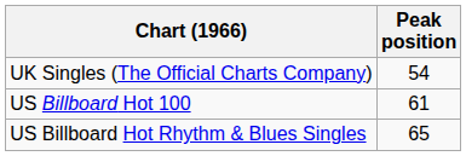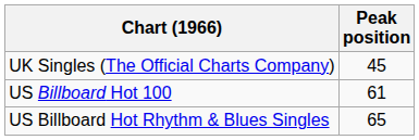 <table class="wikitable sortable">
 <tr>
 <th>Chart (1966)</th>
 <th>Peak<br>position</th>
 </tr>
 <tr>
 <td>UK Singles (<a href='#'>The Official Charts Company</a>)</td>
-<td align="center">54</td>
+<td align="center">45</td>
 </tr>
 <tr>
 <td align="left">US <a href='#'><em>Billboard</em> Hot 100</a></td>
 <td align="center">61</td>
 </tr>
 <tr>
 <td align="left">US  Billboard <a href='#'>Hot Rhythm & Blues Singles</a></td>
 <td align="center">65</td>
 </tr>
 </table>
